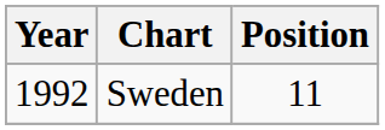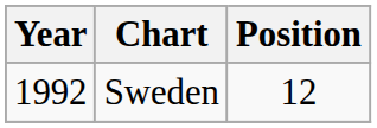 <table class="wikitable">
 <tr>
 <th>Year</th>
 <th>Chart</th>
 <th>Position</th>
 </tr>
 <tr>
 <td>1992</td>
 <td>Sweden</td>
-<td align="center">11</td>
+<td align="center">12</td>
 </tr>
 <tr>
 </tr>
 </table>
